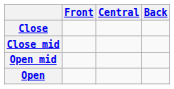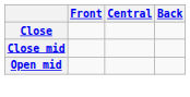 <table class="wikitable" style="text-align:center">
 <tr>
 <th></th>
 <th><a href='#'>Front</a></th>
 <th><a href='#'>Central</a></th>
 <th><a href='#'>Back</a></th>
 </tr>
 <tr>
 <th><a href='#'>Close</a></th>
 <td></td>
 <td></td>
 <td></td>
 </tr>
 <tr>
 <th><a href='#'>Close mid</a></th>
 <td></td>
 <td></td>
 <td></td>
 </tr>
 <tr>
 <th><a href='#'>Open mid</a></th>
 <td></td>
 <td></td>
 <td></td>
 </tr>
-<tr>
-<th><a href='#'>Open</a></th>
-<td></td>
-<td></td>
-<td></td>
-</tr>
 </table>
